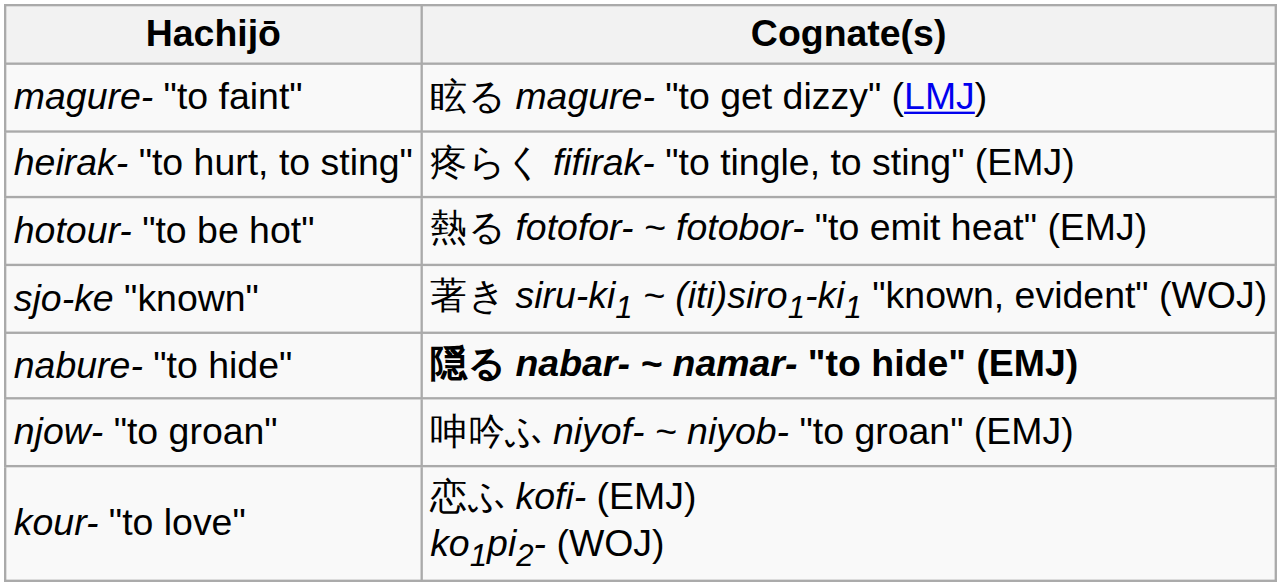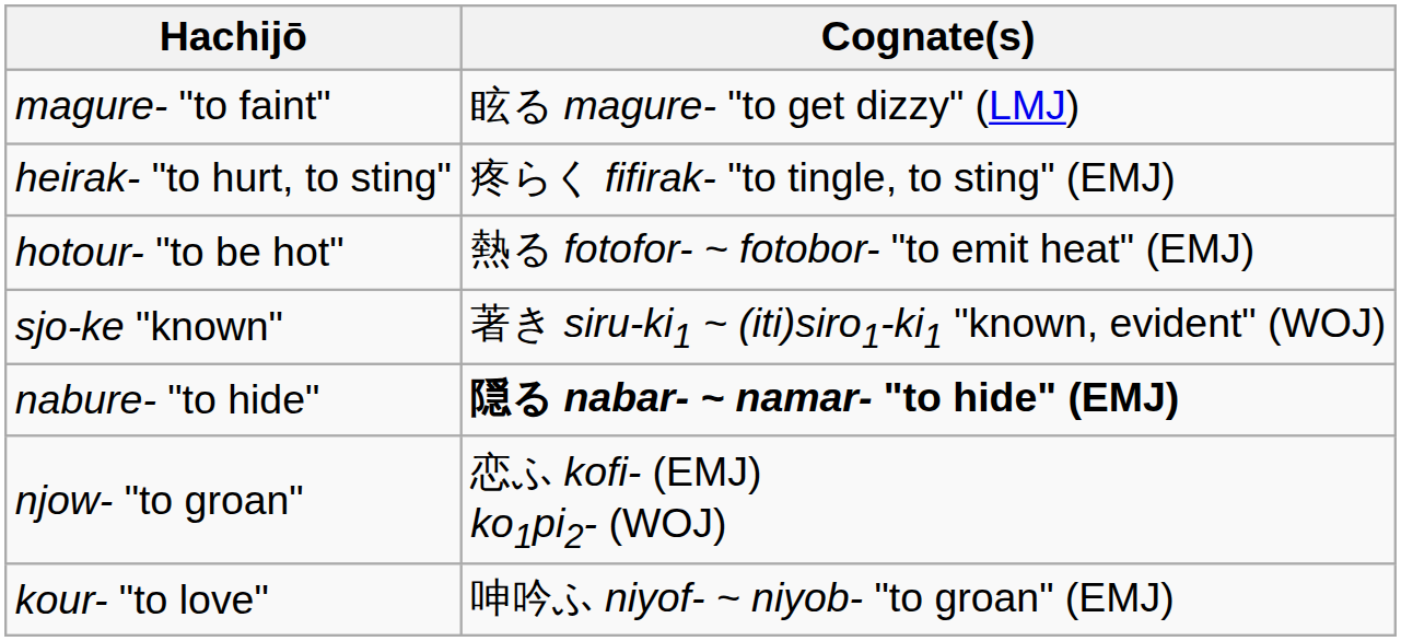 <table class="wikitable">
 <tr>
 <th>Hachijō</th>
 <th>Cognate(s)</th>
 </tr>
 <tr>
 <td><em>magure-</em> "to faint"</td>
 <td>眩る <em>magure-</em> "to get dizzy" (<a href='#'><span>LMJ</span></a>)</td>
 </tr>
 <tr>
 <td><em>heirak-</em> "to hurt, to sting"</td>
 <td>疼らく <em>fifirak-</em> "to tingle, to sting" (EMJ)</td>
 </tr>
 <tr>
 <td><em>hotour-</em> "to be hot"</td>
 <td>熱る <em>fotofor- ~ fotobor-</em> "to emit heat" (EMJ)</td>
 </tr>
 <tr>
 <td><em>sjo-ke</em> "known"</td>
 <td>著き <em>siru-ki<sub>1</sub> ~ (iti)siro<sub>1</sub>-ki<sub>1</sub></em> "known, evident" (WOJ)</td>
 </tr>
 <tr>
 <td><em>nabure-</em> "to hide"</td>
 <td><strong>隠る <em>nabar- ~ namar-</em> "to hide" (EMJ)</strong></td>
 </tr>
 <tr>
 <td><em>njow-</em> "to groan"</td>
-<td>呻吟ふ <em>niyof- ~ niyob-</em> "to groan" (EMJ)</td>
+<td>恋ふ <em>kofi-</em> (EMJ)<br><em>ko<sub>1</sub>pi<sub>2</sub>-</em> (WOJ)</td>
 </tr>
 <tr>
 <td><em>kour-</em> "to love"</td>
-<td>恋ふ <em>kofi-</em> (EMJ)<br><em>ko<sub>1</sub>pi<sub>2</sub>-</em> (WOJ)</td>
+<td>呻吟ふ <em>niyof- ~ niyob-</em> "to groan" (EMJ)</td>
 </tr>
 </table>
